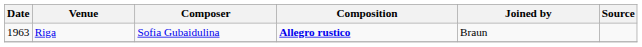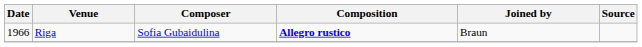 <table class="wikitable" style="font-size:90%;">
 <tr>
 <th>Date</th>
 <th width=125px>Venue</th>
 <th width=175px>Composer</th>
 <th width=225px>Composition</th>
 <th width=175px>Joined by</th>
 <th>Source</th>
 </tr>
 <tr>
-<td>1963</td>
+<td>1966</td>
 <td><a href='#'>Riga</a></td>
 <td><a href='#'>Sofia Gubaidulina</a></td>
 <td><strong><a href='#'>Allegro rustico</a></strong></td>
 <td>Braun</td>
 <td></td>
 </tr>
 <tr>
 </tr>
 </table>
